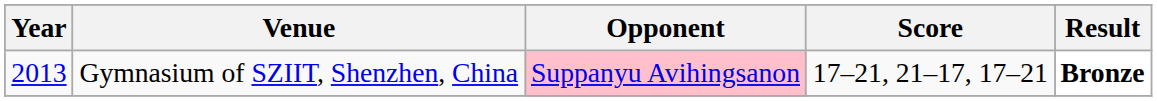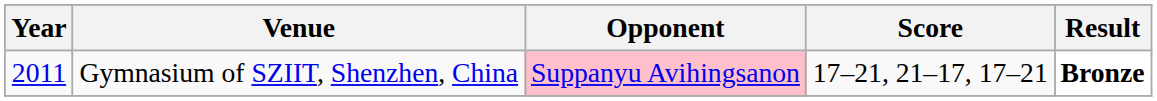 <table class="sortable wikitable" style="font-size: 95%;">
 <tr>
 <th>Year</th>
 <th>Venue</th>
 <th>Opponent</th>
 <th>Score</th>
 <th>Result</th>
 </tr>
 <tr>
-<td align="center"><a href='#'>2013</a></td>
+<td align="center"><a href='#'>2011</a></td>
 <td align="left">Gymnasium of <a href='#'>SZIIT</a>, <a href='#'>Shenzhen</a>, <a href='#'>China</a></td>
 <td align="left" style="background: pink;"> <a href='#'>Suppanyu Avihingsanon</a></td>
 <td align="left">17–21, 21–17, 17–21</td>
 <td style="text-align:left; background:white"> <strong>Bronze</strong></td>
 </tr>
 </table>
